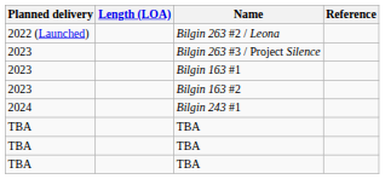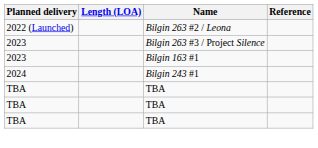 <table class="wikitable sortable">
 <tr style="vertical-align:center">
 <th>Planned delivery</th>
 <th><a href='#'>Length (LOA)</a></th>
 <th>Name</th>
 <th>Reference</th>
 </tr>
 <tr>
 <td>2022 (<a href='#'>Launched</a>)</td>
 <td></td>
 <td><em>Bilgin 263</em> #2 / <em>Leona</em></td>
 <td></td>
 </tr>
 <tr>
 <td>2023</td>
 <td></td>
 <td><em>Bilgin 263</em> #3 / Project <em>Silence</em></td>
 <td></td>
 </tr>
 <tr>
 <td>2023</td>
 <td></td>
 <td><em>Bilgin 163</em> #1</td>
-<td></td>
-</tr>
-<tr>
-<td>2023</td>
-<td></td>
-<td><em>Bilgin 163</em> #2</td>
 <td></td>
 </tr>
 <tr>
 <td>2024</td>
 <td></td>
 <td><em>Bilgin 243</em> #1</td>
 <td></td>
 </tr>
 <tr>
 <td>TBA</td>
 <td></td>
 <td>TBA</td>
 <td></td>
 </tr>
 <tr>
 <td>TBA</td>
 <td></td>
 <td>TBA</td>
 <td></td>
 </tr>
 <tr>
 <td>TBA</td>
 <td></td>
 <td>TBA</td>
 <td></td>
 </tr>
 </table>
